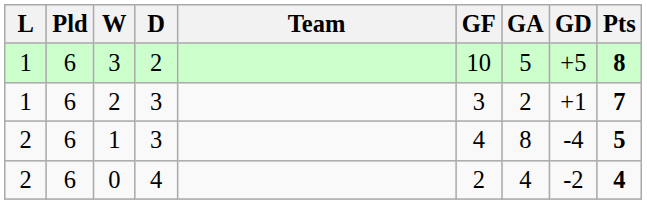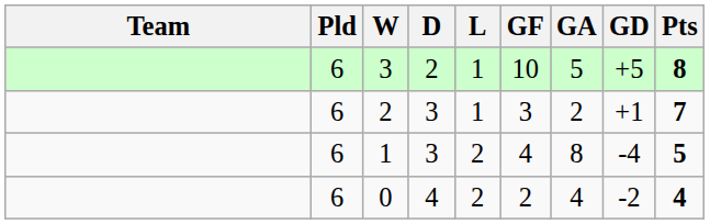 <table class="wikitable" style="text-align:center;">
 <tr>
-<th style="width:20px;" abbr="Lost">L</th>
+<th width=175>Team</th>
 <th style="width:20px;" abbr="Played">Pld</th>
 <th style="width:20px;" abbr="Won">W</th>
 <th style="width:20px;" abbr="Drawn">D</th>
-<th width=175>Team</th>
+<th style="width:20px;" abbr="Lost">L</th>
 <th style="width:20px;" abbr="Goals for">GF</th>
 <th style="width:20px;" abbr="Goals against">GA</th>
 <th style="width:20px;" abbr="Goal difference">GD</th>
 <th style="width:20px;" abbr="Points">Pts</th>
 </tr>
 <tr bgcolor="#ccffcc">
-<td>1</td>
+<td align=left></td>
 <td>6</td>
 <td>3</td>
 <td>2</td>
-<td align=left></td>
+<td>1</td>
 <td>10</td>
 <td>5</td>
 <td>+5</td>
 <td><strong>8</strong></td>
 </tr>
 <tr>
-<td>1</td>
+<td align=left></td>
 <td>6</td>
 <td>2</td>
 <td>3</td>
-<td align=left></td>
+<td>1</td>
 <td>3</td>
 <td>2</td>
 <td>+1</td>
 <td><strong>7</strong></td>
 </tr>
 <tr>
-<td>2</td>
+<td align=left></td>
 <td>6</td>
 <td>1</td>
 <td>3</td>
-<td align=left></td>
+<td>2</td>
 <td>4</td>
 <td>8</td>
 <td>-4</td>
 <td><strong>5</strong></td>
 </tr>
 <tr>
-<td>2</td>
+<td align=left></td>
 <td>6</td>
 <td>0</td>
 <td>4</td>
-<td align=left></td>
+<td>2</td>
 <td>2</td>
 <td>4</td>
 <td>-2</td>
 <td><strong>4</strong></td>
 </tr>
 </table>
